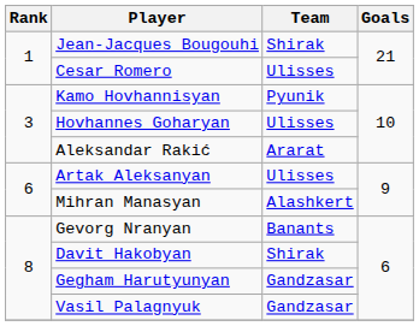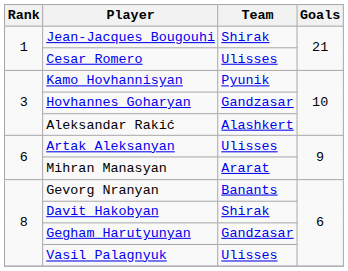 <table class="wikitable" style="text-align:center;">
 <tr>
 <th>Rank</th>
 <th>Player</th>
 <th>Team</th>
 <th>Goals</th>
 </tr>
 <tr>
 <td rowspan=2>1</td>
 <td align=left> <a href='#'>Jean-Jacques Bougouhi</a></td>
 <td align=left><a href='#'>Shirak</a></td>
 <td rowspan=2>21</td>
 </tr>
 <tr>
 <td align=left> <a href='#'>Cesar Romero</a></td>
 <td align=left><a href='#'>Ulisses</a></td>
 </tr>
 <tr>
 <td rowspan=3>3</td>
 <td align=left> <a href='#'>Kamo Hovhannisyan</a></td>
 <td align=left><a href='#'>Pyunik</a></td>
 <td rowspan=3>10</td>
 </tr>
 <tr>
 <td align=left> <a href='#'>Hovhannes Goharyan</a></td>
-<td align=left><a href='#'>Ulisses</a></td>
+<td align=left><a href='#'>Gandzasar</a></td>
 </tr>
 <tr>
 <td align=left> Aleksandar Rakić</td>
-<td align=left><a href='#'>Ararat</a></td>
+<td align=left><a href='#'>Alashkert</a></td>
 </tr>
 <tr>
 <td rowspan=2>6</td>
 <td align=left> <a href='#'>Artak Aleksanyan</a></td>
 <td align=left><a href='#'>Ulisses</a></td>
 <td rowspan=2>9</td>
 </tr>
 <tr>
 <td align=left> Mihran Manasyan</td>
-<td align=left><a href='#'>Alashkert</a></td>
+<td align=left><a href='#'>Ararat</a></td>
 </tr>
 <tr>
 <td rowspan=4>8</td>
 <td align=left> Gevorg Nranyan</td>
 <td align=left><a href='#'>Banants</a></td>
 <td rowspan=4>6</td>
 </tr>
 <tr>
 <td align=left> <a href='#'>Davit Hakobyan</a></td>
 <td align=left><a href='#'>Shirak</a></td>
 </tr>
 <tr>
 <td align=left> <a href='#'>Gegham Harutyunyan</a></td>
 <td align=left><a href='#'>Gandzasar</a></td>
 </tr>
 <tr>
 <td align=left> <a href='#'>Vasil Palagnyuk</a></td>
-<td align=left><a href='#'>Gandzasar</a></td>
+<td align=left><a href='#'>Ulisses</a></td>
 </tr>
 <tr>
 </tr>
 </table>
